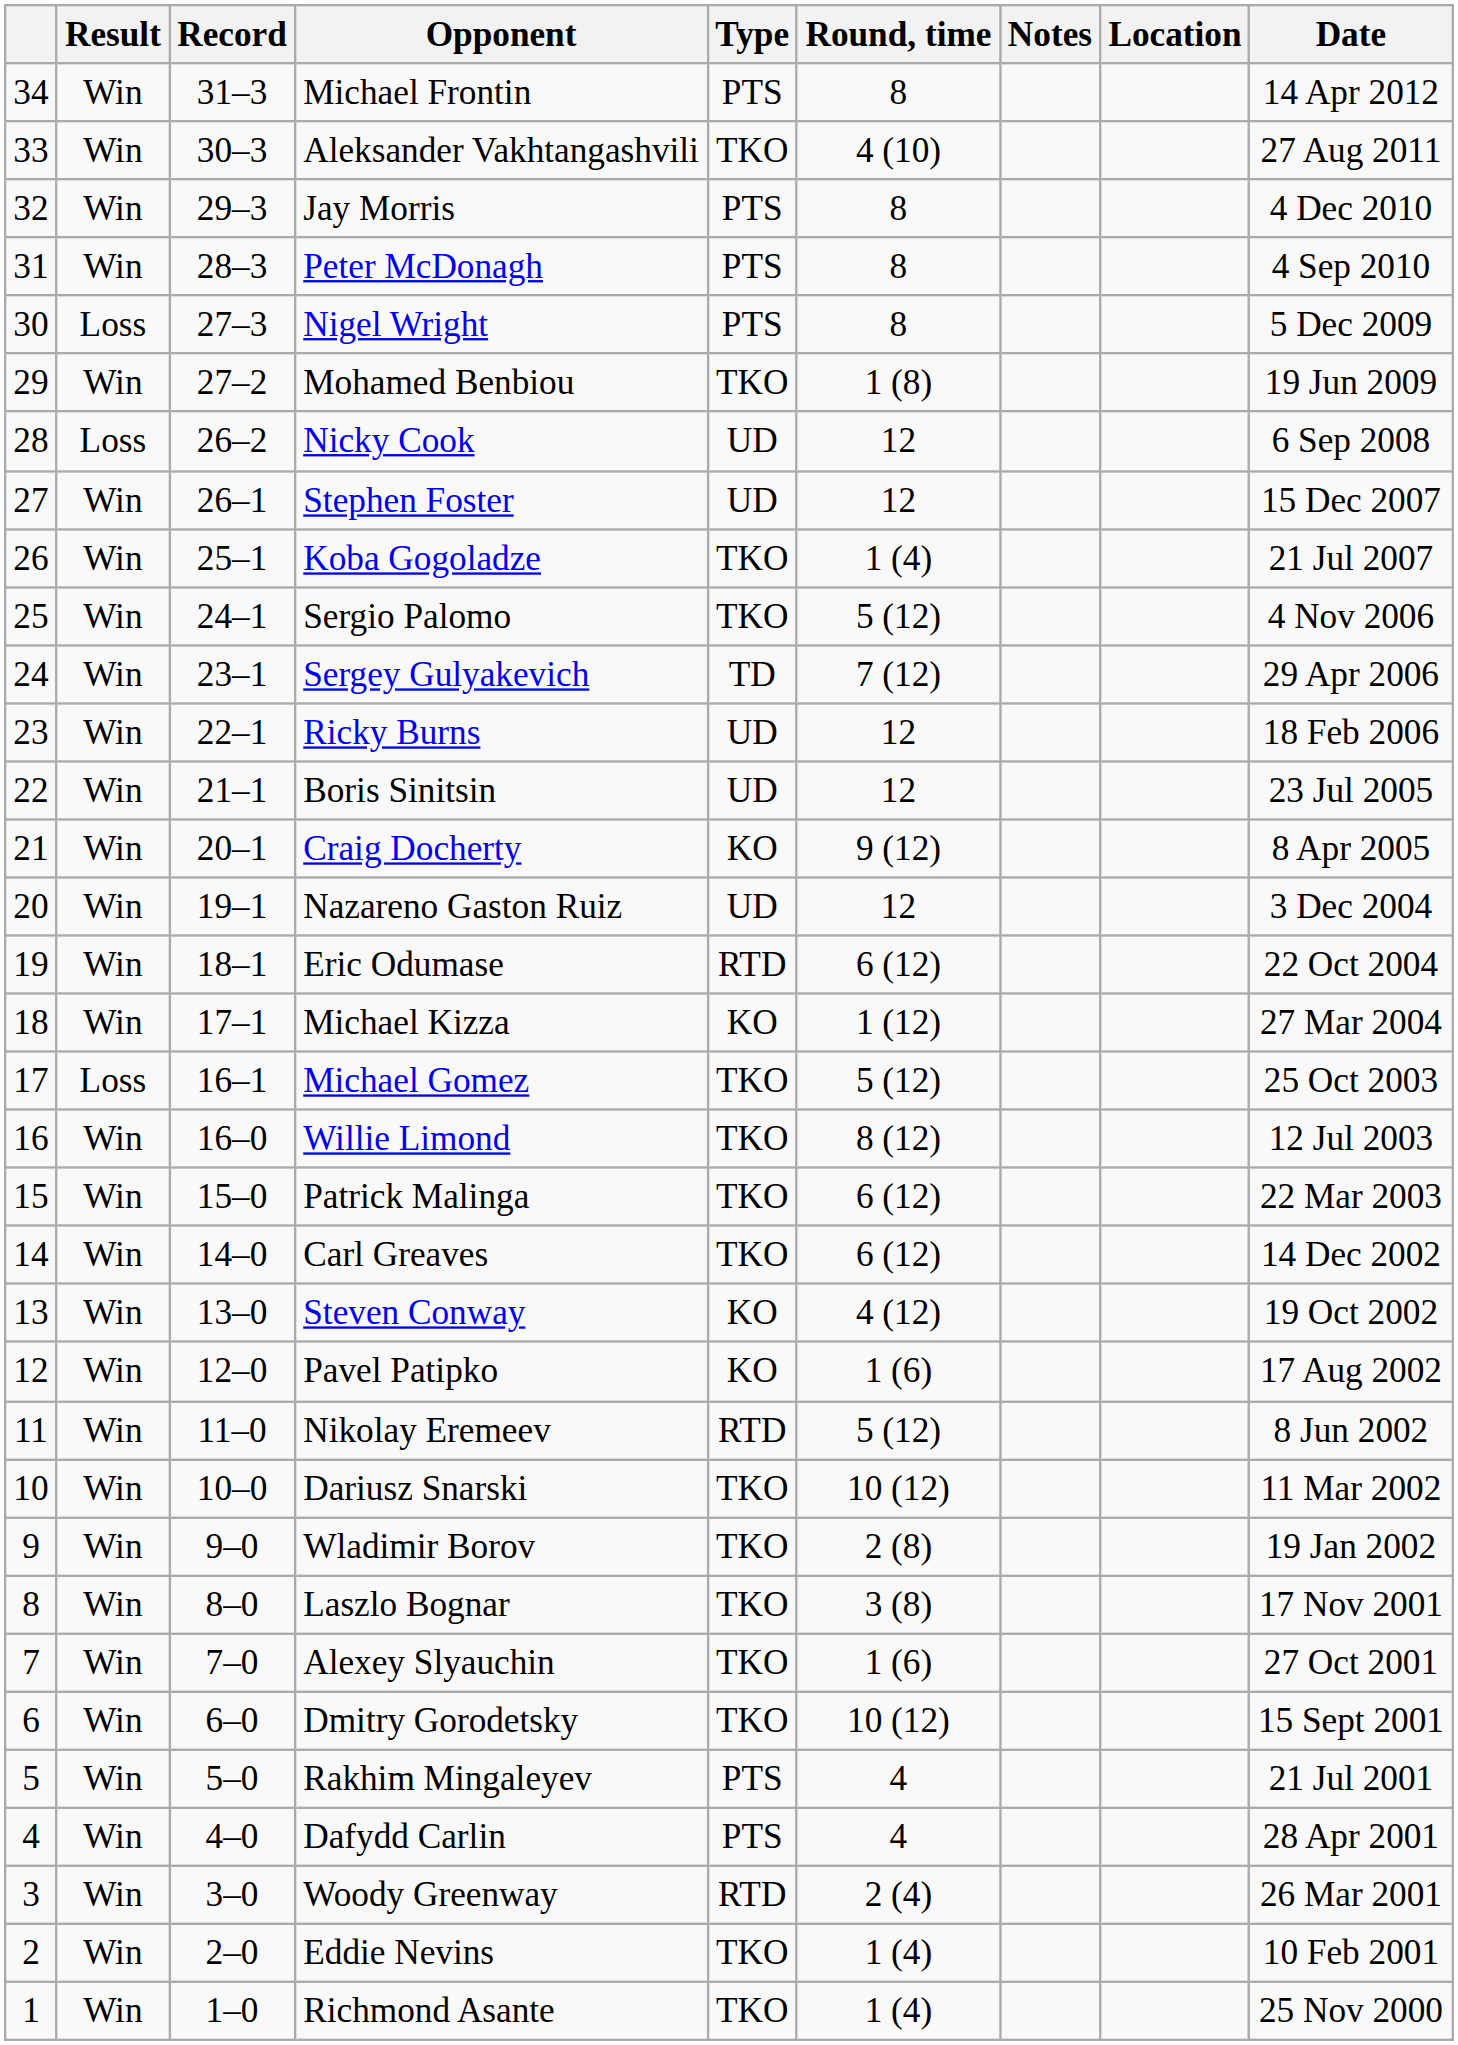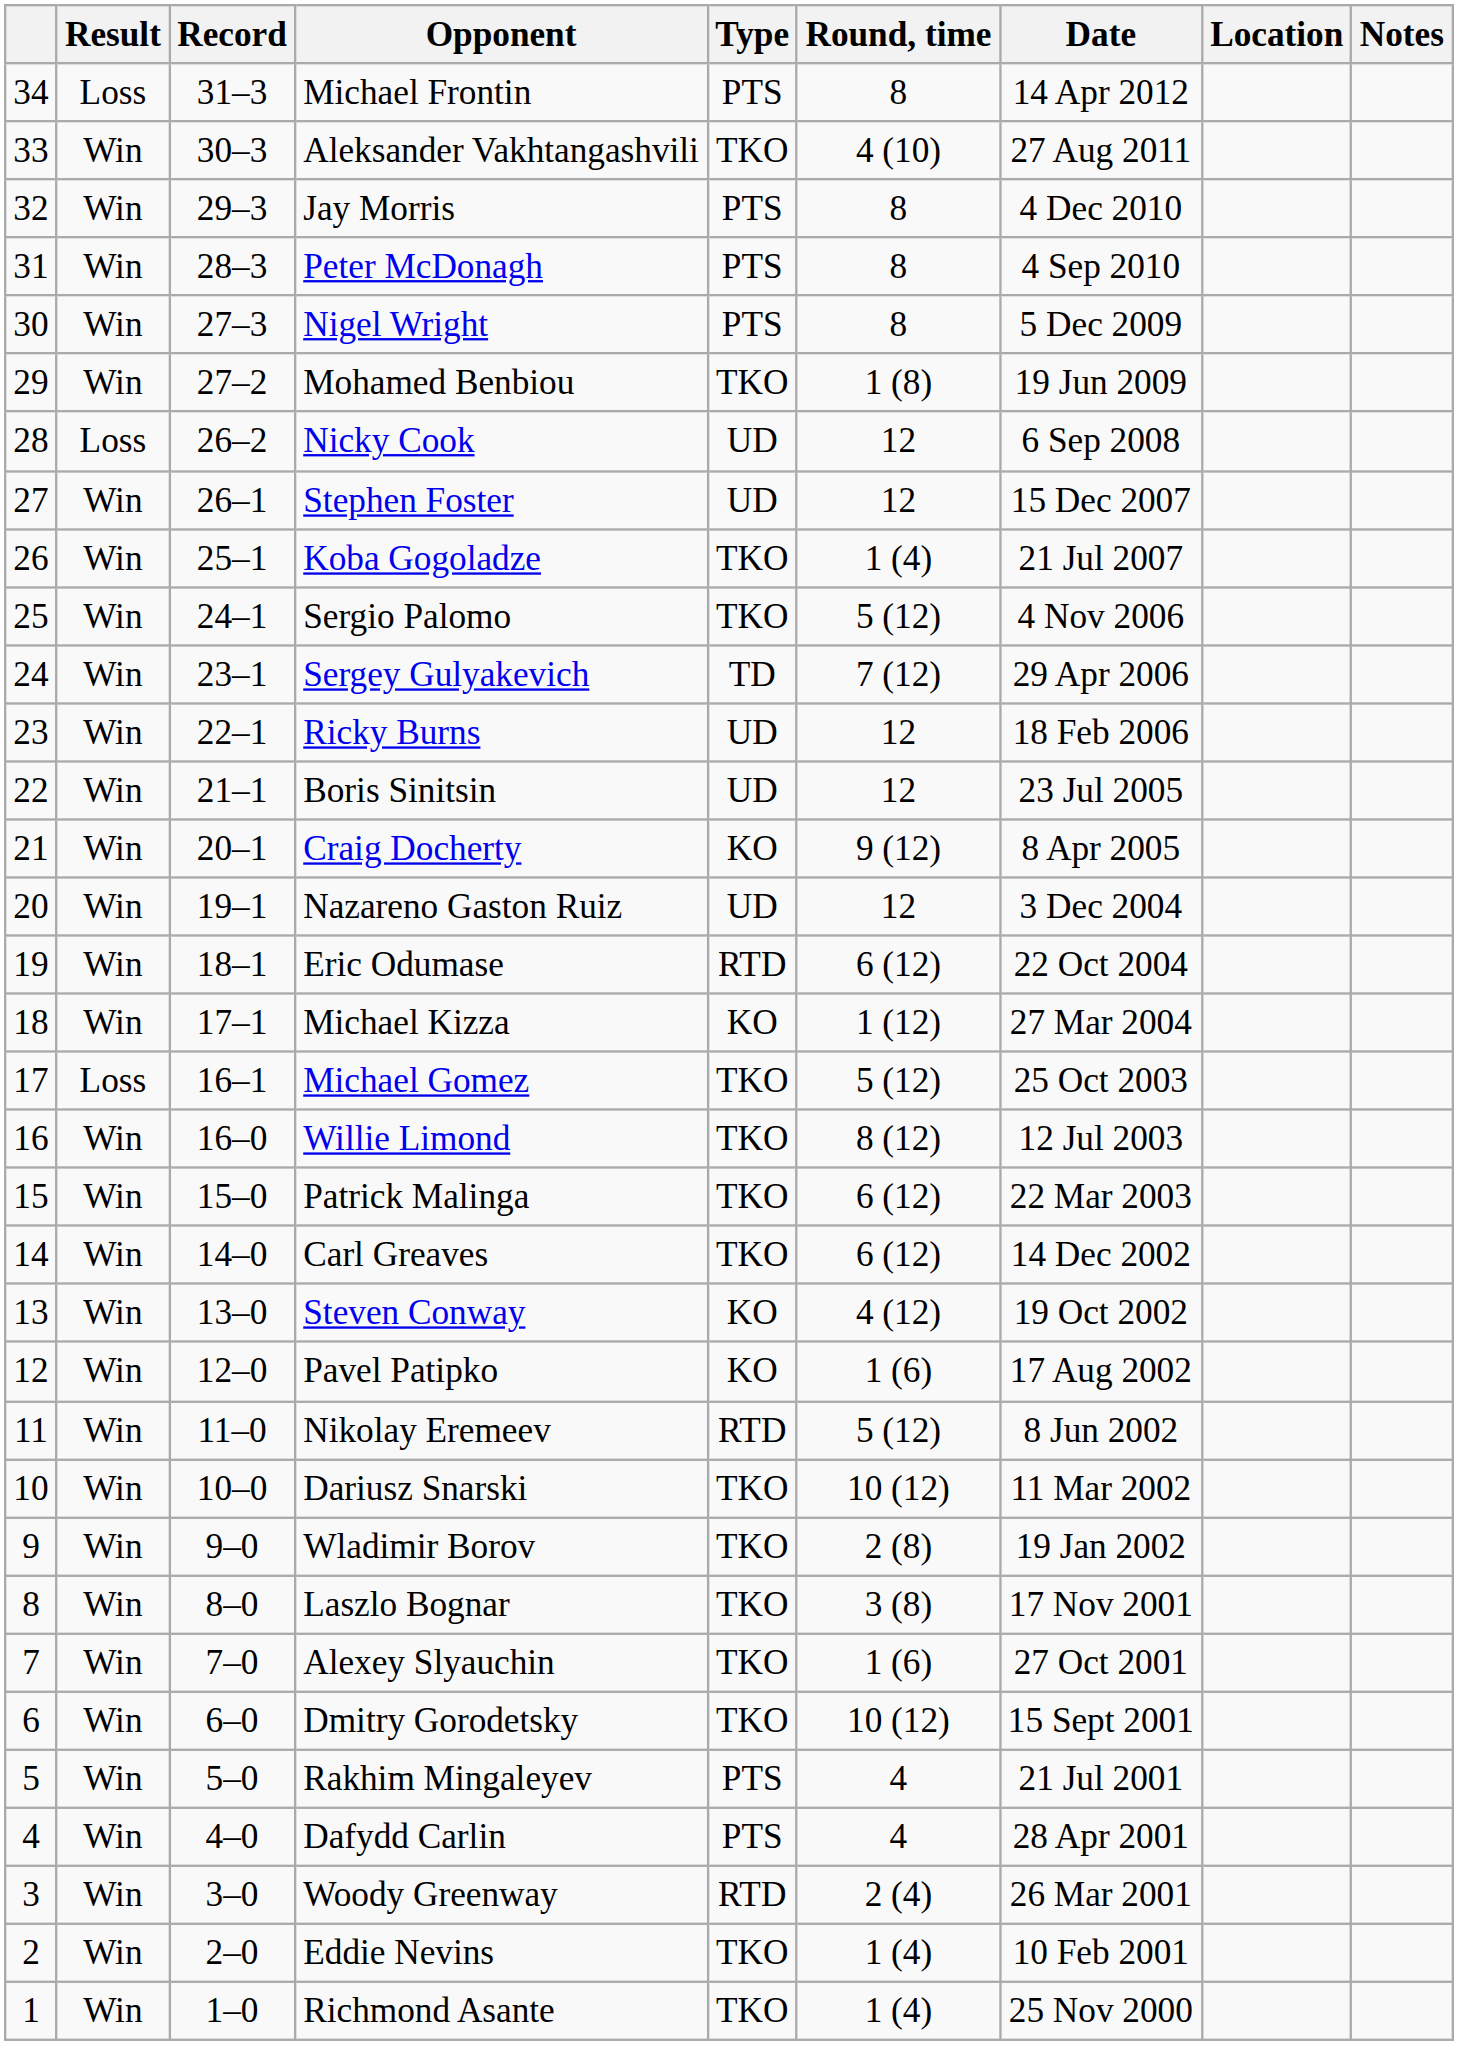 <table class="wikitable" style="text-align:center; font-size:95%">
 <tr>
 <th></th>
 <th>Result</th>
 <th>Record</th>
 <th>Opponent</th>
 <th>Type</th>
 <th>Round, time</th>
+<th>Date</th>
+<th>Location</th>
 <th>Notes</th>
-<th>Location</th>
-<th>Date</th>
 </tr>
 <tr>
 <td>34</td>
-<td> Win</td>
+<td>Loss</td>
 <td>31–3</td>
 <td align=left> Michael Frontin</td>
 <td>PTS</td>
 <td>8</td>
+<td>14 Apr 2012</td>
+<td align=left></td>
 <td></td>
-<td align=left></td>
-<td>14 Apr 2012</td>
 </tr>
 <tr>
 <td>33</td>
 <td> Win</td>
 <td>30–3</td>
 <td align=left> Aleksander Vakhtangashvili</td>
 <td>TKO</td>
 <td>4 (10)</td>
+<td>27 Aug 2011</td>
+<td align=left></td>
 <td></td>
-<td align=left></td>
-<td>27 Aug 2011</td>
 </tr>
 <tr>
 <td>32</td>
 <td> Win</td>
 <td>29–3</td>
 <td align=left> Jay Morris</td>
 <td>PTS</td>
 <td>8</td>
+<td>4 Dec 2010</td>
+<td align=left></td>
 <td></td>
-<td align=left></td>
-<td>4 Dec 2010</td>
 </tr>
 <tr>
 <td>31</td>
 <td> Win</td>
 <td>28–3</td>
 <td align=left> <a href='#'>Peter McDonagh</a></td>
 <td>PTS</td>
 <td>8</td>
+<td>4 Sep 2010</td>
+<td align=left></td>
 <td></td>
-<td align=left></td>
-<td>4 Sep 2010</td>
 </tr>
 <tr>
 <td>30</td>
-<td>Loss</td>
+<td> Win</td>
 <td>27–3</td>
 <td align=left> <a href='#'>Nigel Wright</a></td>
 <td>PTS</td>
 <td>8</td>
+<td>5 Dec 2009</td>
+<td align=left></td>
 <td></td>
-<td align=left></td>
-<td>5 Dec 2009</td>
 </tr>
 <tr>
 <td>29</td>
 <td> Win</td>
 <td>27–2</td>
 <td align=left> Mohamed Benbiou</td>
 <td>TKO</td>
 <td>1 (8)</td>
+<td>19 Jun 2009</td>
+<td align=left></td>
 <td></td>
-<td align=left></td>
-<td>19 Jun 2009</td>
 </tr>
 <tr>
 <td>28</td>
 <td>Loss</td>
 <td>26–2</td>
 <td align=left> <a href='#'>Nicky Cook</a></td>
 <td>UD</td>
 <td>12</td>
+<td>6 Sep 2008</td>
 <td align=left></td>
 <td align=left></td>
-<td>6 Sep 2008</td>
 </tr>
 <tr>
 <td>27</td>
 <td> Win</td>
 <td>26–1</td>
 <td align=left> <a href='#'>Stephen Foster</a></td>
 <td>UD</td>
 <td>12</td>
+<td>15 Dec 2007</td>
 <td align=left></td>
 <td align=left></td>
-<td>15 Dec 2007</td>
 </tr>
 <tr>
 <td>26</td>
 <td> Win</td>
 <td>25–1</td>
 <td align=left> <a href='#'>Koba Gogoladze</a></td>
 <td>TKO</td>
 <td>1 (4)</td>
+<td>21 Jul 2007</td>
 <td align=left></td>
 <td align=left></td>
-<td>21 Jul 2007</td>
 </tr>
 <tr>
 <td>25</td>
 <td> Win</td>
 <td>24–1</td>
 <td align=left> Sergio Palomo</td>
 <td>TKO</td>
 <td>5 (12)</td>
+<td>4 Nov 2006</td>
 <td align=left></td>
 <td align=left></td>
-<td>4 Nov 2006</td>
 </tr>
 <tr>
 <td>24</td>
 <td> Win</td>
 <td>23–1</td>
 <td align=left> <a href='#'>Sergey Gulyakevich</a></td>
 <td>TD</td>
 <td>7 (12)</td>
+<td>29 Apr 2006</td>
 <td align=left></td>
 <td align=left></td>
-<td>29 Apr 2006</td>
 </tr>
 <tr>
 <td>23</td>
 <td> Win</td>
 <td>22–1</td>
 <td align=left> <a href='#'>Ricky Burns</a></td>
 <td>UD</td>
 <td>12</td>
+<td>18 Feb 2006</td>
 <td align=left></td>
 <td align=left></td>
-<td>18 Feb 2006</td>
 </tr>
 <tr>
 <td>22</td>
 <td> Win</td>
 <td>21–1</td>
 <td align=left> Boris Sinitsin</td>
 <td>UD</td>
 <td>12</td>
+<td>23 Jul 2005</td>
 <td align=left></td>
 <td align=left></td>
-<td>23 Jul 2005</td>
 </tr>
 <tr>
 <td>21</td>
 <td> Win</td>
 <td>20–1</td>
 <td align=left> <a href='#'>Craig Docherty</a></td>
 <td>KO</td>
 <td>9 (12)</td>
+<td>8 Apr 2005</td>
 <td align=left></td>
 <td align=left></td>
-<td>8 Apr 2005</td>
 </tr>
 <tr>
 <td>20</td>
 <td> Win</td>
 <td>19–1</td>
 <td align=left> Nazareno Gaston Ruiz</td>
 <td>UD</td>
 <td>12</td>
+<td>3 Dec 2004</td>
 <td align=left></td>
 <td align=left></td>
-<td>3 Dec 2004</td>
 </tr>
 <tr>
 <td>19</td>
 <td> Win</td>
 <td>18–1</td>
 <td align=left> Eric Odumase</td>
 <td>RTD</td>
 <td>6 (12)</td>
+<td>22 Oct 2004</td>
 <td align=left></td>
 <td align=left></td>
-<td>22 Oct 2004</td>
 </tr>
 <tr>
 <td>18</td>
 <td> Win</td>
 <td>17–1</td>
 <td align=left> Michael Kizza</td>
 <td>KO</td>
 <td>1 (12)</td>
+<td>27 Mar 2004</td>
 <td align=left></td>
 <td align=left></td>
-<td>27 Mar 2004</td>
 </tr>
 <tr>
 <td>17</td>
 <td> Loss</td>
 <td>16–1</td>
 <td align=left> <a href='#'>Michael Gomez</a></td>
 <td>TKO</td>
 <td>5 (12)</td>
+<td>25 Oct 2003</td>
 <td align=left></td>
 <td align=left></td>
-<td>25 Oct 2003</td>
 </tr>
 <tr>
 <td>16</td>
 <td> Win</td>
 <td>16–0</td>
 <td align=left> <a href='#'>Willie Limond</a></td>
 <td>TKO</td>
 <td>8 (12)</td>
+<td>12 Jul 2003</td>
 <td align=left></td>
 <td align=left></td>
-<td>12 Jul 2003</td>
 </tr>
 <tr>
 <td>15</td>
 <td> Win</td>
 <td>15–0</td>
 <td align=left> Patrick Malinga</td>
 <td>TKO</td>
 <td>6 (12)</td>
+<td>22 Mar 2003</td>
 <td align=left></td>
 <td align=left></td>
-<td>22 Mar 2003</td>
 </tr>
 <tr>
 <td>14</td>
 <td> Win</td>
 <td>14–0</td>
 <td align=left> Carl Greaves</td>
 <td>TKO</td>
 <td>6 (12)</td>
+<td>14 Dec 2002</td>
 <td align=left></td>
 <td align=left></td>
-<td>14 Dec 2002</td>
 </tr>
 <tr>
 <td>13</td>
 <td> Win</td>
 <td>13–0</td>
 <td align=left> <a href='#'>Steven Conway</a></td>
 <td>KO</td>
 <td>4 (12)</td>
+<td>19 Oct 2002</td>
 <td align=left></td>
 <td align=left></td>
-<td>19 Oct 2002</td>
 </tr>
 <tr>
 <td>12</td>
 <td> Win</td>
 <td>12–0</td>
 <td align=left> Pavel Patipko</td>
 <td>KO</td>
 <td>1 (6)</td>
+<td>17 Aug 2002</td>
+<td align=left></td>
 <td></td>
-<td align=left></td>
-<td>17 Aug 2002</td>
 </tr>
 <tr>
 <td>11</td>
 <td> Win</td>
 <td>11–0</td>
 <td align=left> Nikolay Eremeev</td>
 <td>RTD</td>
 <td>5 (12)</td>
+<td>8 Jun 2002</td>
 <td align=left></td>
 <td align=left></td>
-<td>8 Jun 2002</td>
 </tr>
 <tr>
 <td>10</td>
 <td> Win</td>
 <td>10–0</td>
 <td align=left> Dariusz Snarski</td>
 <td>TKO</td>
 <td>10 (12)</td>
+<td>11 Mar 2002</td>
 <td align=left></td>
 <td align=left></td>
-<td>11 Mar 2002</td>
 </tr>
 <tr>
 <td>9</td>
 <td> Win</td>
 <td>9–0</td>
 <td align=left> Wladimir Borov</td>
 <td>TKO</td>
 <td>2 (8)</td>
+<td>19 Jan 2002</td>
+<td align=left></td>
 <td></td>
-<td align=left></td>
-<td>19 Jan 2002</td>
 </tr>
 <tr>
 <td>8</td>
 <td> Win</td>
 <td>8–0</td>
 <td align=left> Laszlo Bognar</td>
 <td>TKO</td>
 <td>3 (8)</td>
+<td>17 Nov 2001</td>
+<td align=left></td>
 <td></td>
-<td align=left></td>
-<td>17 Nov 2001</td>
 </tr>
 <tr>
 <td>7</td>
 <td> Win</td>
 <td>7–0</td>
 <td align=left> Alexey Slyauchin</td>
 <td>TKO</td>
 <td>1 (6)</td>
+<td>27 Oct 2001</td>
+<td align=left></td>
 <td></td>
-<td align=left></td>
-<td>27 Oct 2001</td>
 </tr>
 <tr>
 <td>6</td>
 <td> Win</td>
 <td>6–0</td>
 <td align=left> Dmitry Gorodetsky</td>
 <td>TKO</td>
 <td>10 (12)</td>
+<td>15 Sept 2001</td>
+<td align=left></td>
 <td></td>
-<td align=left></td>
-<td>15 Sept 2001</td>
 </tr>
 <tr>
 <td>5</td>
 <td> Win</td>
 <td>5–0</td>
 <td align=left> Rakhim Mingaleyev</td>
 <td>PTS</td>
 <td>4</td>
+<td>21 Jul 2001</td>
+<td align=left></td>
 <td></td>
-<td align=left></td>
-<td>21 Jul 2001</td>
 </tr>
 <tr>
 <td>4</td>
 <td> Win</td>
 <td>4–0</td>
 <td align=left> Dafydd Carlin</td>
 <td>PTS</td>
 <td>4</td>
+<td>28 Apr 2001</td>
+<td align=left></td>
 <td></td>
-<td align=left></td>
-<td>28 Apr 2001</td>
 </tr>
 <tr>
 <td>3</td>
 <td> Win</td>
 <td>3–0</td>
 <td align=left> Woody Greenway</td>
 <td>RTD</td>
 <td>2 (4)</td>
+<td>26 Mar 2001</td>
+<td align=left></td>
 <td></td>
-<td align=left></td>
-<td>26 Mar 2001</td>
 </tr>
 <tr>
 <td>2</td>
 <td> Win</td>
 <td>2–0</td>
 <td align=left> Eddie Nevins</td>
 <td>TKO</td>
 <td>1 (4)</td>
+<td>10 Feb 2001</td>
+<td align=left></td>
 <td></td>
-<td align=left></td>
-<td>10 Feb 2001</td>
 </tr>
 <tr>
 <td>1</td>
 <td> Win</td>
 <td>1–0</td>
 <td align=left> Richmond Asante</td>
 <td>TKO</td>
 <td>1 (4)</td>
+<td>25 Nov 2000</td>
+<td align=left></td>
 <td></td>
-<td align=left></td>
-<td>25 Nov 2000</td>
 </tr>
 </table>
